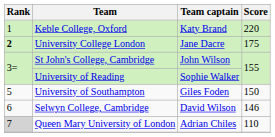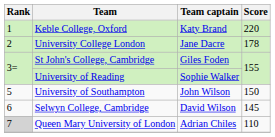 <table class="wikitable">
 <tr>
 <th>Rank</th>
 <th>Team</th>
 <th>Team captain</th>
 <th>Score</th>
 </tr>
 <tr bgcolor="#D0F0C0">
 <td>1</td>
 <td><a href='#'>Keble College, Oxford</a></td>
 <td><a href='#'>Katy Brand</a></td>
 <td>220</td>
 </tr>
 <tr bgcolor="#D0F0C0">
-<td><strong>2</strong></td>
+<td>2</td>
 <td><a href='#'>University College London</a></td>
 <td><a href='#'>Jane Dacre</a></td>
-<td>175</td>
+<td>178</td>
 </tr>
 <tr bgcolor="#D0F0C0">
 <td rowspan="2">3=</td>
 <td><a href='#'>St John's College, Cambridge</a></td>
-<td><a href='#'>John Wilson</a></td>
+<td><a href='#'>Giles Foden</a></td>
 <td rowspan="2">155</td>
 </tr>
 <tr bgcolor="#D0F0C0">
 <td><a href='#'>University of Reading</a></td>
 <td><a href='#'>Sophie Walker</a></td>
 </tr>
 <tr>
 <td>5</td>
 <td><a href='#'>University of Southampton</a></td>
-<td><a href='#'>Giles Foden</a></td>
+<td><a href='#'>John Wilson</a></td>
 <td>150</td>
 </tr>
 <tr>
 <td>6</td>
 <td><a href='#'>Selwyn College, Cambridge</a></td>
 <td><a href='#'>David Wilson</a></td>
-<td>146</td>
+<td>145</td>
 </tr>
 <tr>
 <td style="background: lightgrey;">7</td>
 <td><a href='#'>Queen Mary University of London</a></td>
 <td><a href='#'>Adrian Chiles</a></td>
 <td>110</td>
 </tr>
 <tr>
 </tr>
 </table>
